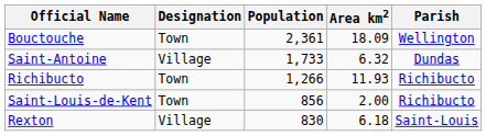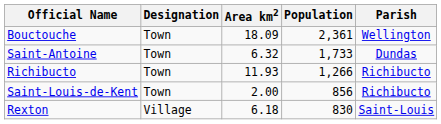 <table class="wikitable">
 <tr>
 <th>Official Name</th>
 <th>Designation</th>
+<th>Area km<sup>2</sup></th>
 <th>Population</th>
-<th>Area km<sup>2</sup></th>
 <th>Parish</th>
 </tr>
 <tr>
 <td><a href='#'>Bouctouche</a></td>
 <td>Town</td>
+<td align="right">18.09</td>
 <td align="right">2,361</td>
-<td align="right">18.09</td>
 <td align="center"><a href='#'>Wellington</a></td>
 </tr>
 <tr>
 <td><a href='#'>Saint-Antoine</a></td>
-<td>Village</td>
+<td>Town</td>
+<td align="right">6.32</td>
 <td align="right">1,733</td>
-<td align="right">6.32</td>
 <td align="center"><a href='#'>Dundas</a></td>
 </tr>
 <tr>
 <td><a href='#'>Richibucto</a></td>
 <td>Town</td>
+<td align="right">11.93</td>
 <td align="right">1,266</td>
-<td align="right">11.93</td>
 <td align="center"><a href='#'>Richibucto</a></td>
 </tr>
 <tr>
 <td><a href='#'>Saint-Louis-de-Kent</a></td>
 <td>Town</td>
+<td align="right">2.00</td>
 <td align="right">856</td>
-<td align="right">2.00</td>
 <td align="center"><a href='#'>Richibucto</a></td>
 </tr>
 <tr>
 <td><a href='#'>Rexton</a></td>
 <td>Village</td>
+<td align="right">6.18</td>
 <td align="right">830</td>
-<td align="right">6.18</td>
 <td align="center"><a href='#'>Saint-Louis</a></td>
 </tr>
 </table>
